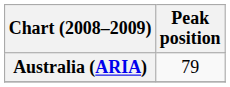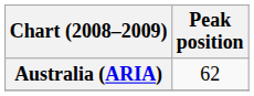 <table class="wikitable sortable plainrowheaders">
 <tr>
 <th align="left">Chart (2008–2009)</th>
 <th align="left">Peak<br>position</th>
 </tr>
 <tr>
 <th scope="row">Australia (<a href='#'>ARIA</a>)</th>
-<td align="center">79</td>
+<td align="center">62</td>
 </tr>
 <tr>
 </tr>
 <tr>
 </tr>
 <tr>
 </tr>
 <tr>
 </tr>
 <tr>
 </tr>
 <tr>
 </tr>
 <tr>
 </tr>
 <tr>
 </tr>
 <tr>
 </tr>
 <tr>
 </tr>
 <tr>
 </tr>
 <tr>
 </tr>
 <tr>
 </tr>
 <tr>
 </tr>
 <tr>
 </tr>
 <tr>
 </tr>
 </table>
